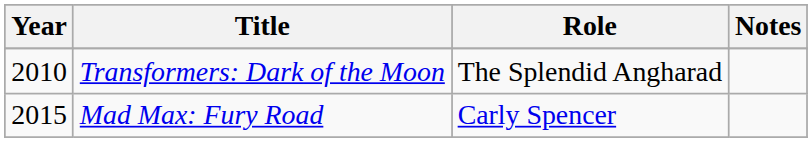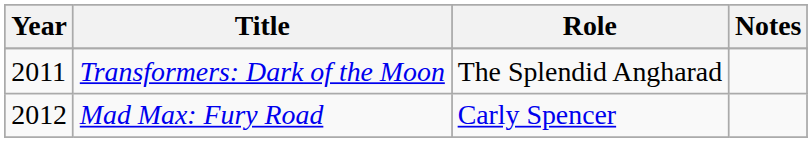 <table class="wikitable sortable">
 <tr>
 <th>Year</th>
 <th>Title</th>
 <th>Role</th>
 <th>Notes</th>
 </tr>
 <tr>
 </tr>
 <tr>
-<td>2010</td>
+<td>2011</td>
 <td><em><a href='#'>Transformers: Dark of the Moon</a></em></td>
 <td>The Splendid Angharad</td>
 <td></td>
 </tr>
 <tr>
-<td>2015</td>
+<td>2012</td>
 <td><em><a href='#'>Mad Max: Fury Road</a></em></td>
 <td><a href='#'>Carly Spencer</a></td>
 <td></td>
 </tr>
 </table>
